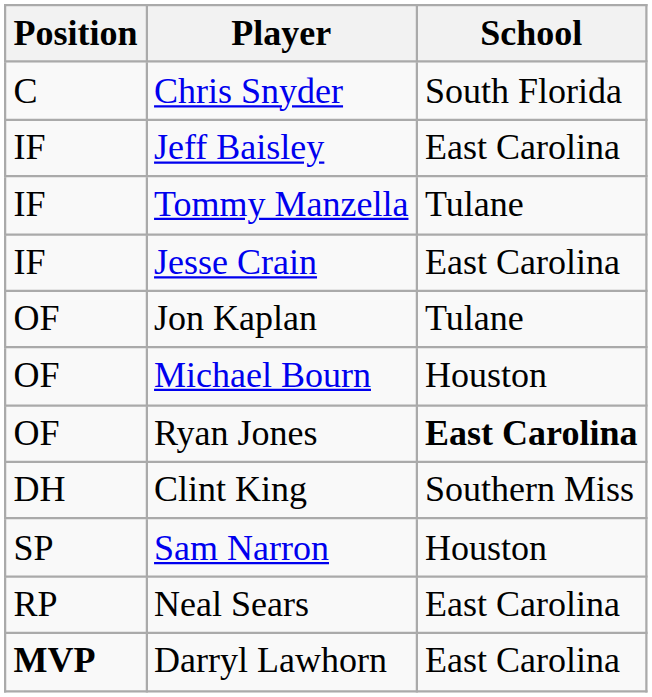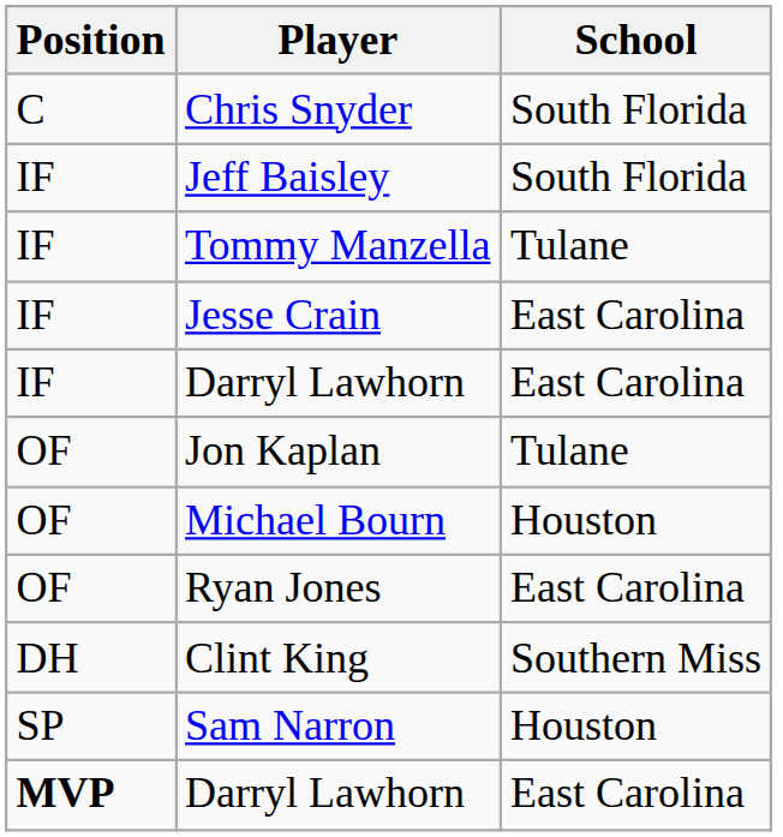 <table class="wikitable">
 <tr>
 <th>Position</th>
 <th>Player</th>
 <th>School</th>
 </tr>
 <tr>
 <td>C</td>
 <td><a href='#'>Chris Snyder</a></td>
 <td>South Florida</td>
 </tr>
 <tr>
 <td>IF</td>
 <td><a href='#'>Jeff Baisley</a></td>
-<td>East Carolina</td>
+<td>South Florida</td>
 </tr>
 <tr>
 <td>IF</td>
 <td><a href='#'>Tommy Manzella</a></td>
 <td>Tulane</td>
 </tr>
 <tr>
 <td>IF</td>
 <td><a href='#'>Jesse Crain</a></td>
+<td>East Carolina</td>
+</tr>
+<tr>
+<td>IF</td>
+<td>Darryl Lawhorn</td>
 <td>East Carolina</td>
 </tr>
 <tr>
 <td>OF</td>
 <td>Jon Kaplan</td>
 <td>Tulane</td>
 </tr>
 <tr>
 <td>OF</td>
 <td><a href='#'>Michael Bourn</a></td>
 <td>Houston</td>
 </tr>
 <tr>
 <td>OF</td>
 <td>Ryan Jones</td>
-<td><strong>East Carolina</strong></td>
+<td>East Carolina</td>
 </tr>
 <tr>
 <td>DH</td>
 <td>Clint King</td>
 <td>Southern Miss</td>
 </tr>
 <tr>
 <td>SP</td>
 <td><a href='#'>Sam Narron</a></td>
 <td>Houston</td>
 </tr>
 <tr>
-<td>RP</td>
-<td>Neal Sears</td>
-<td>East Carolina</td>
-</tr>
-<tr>
 <td><strong>MVP</strong></td>
 <td>Darryl Lawhorn</td>
 <td>East Carolina</td>
 </tr>
 </table>
